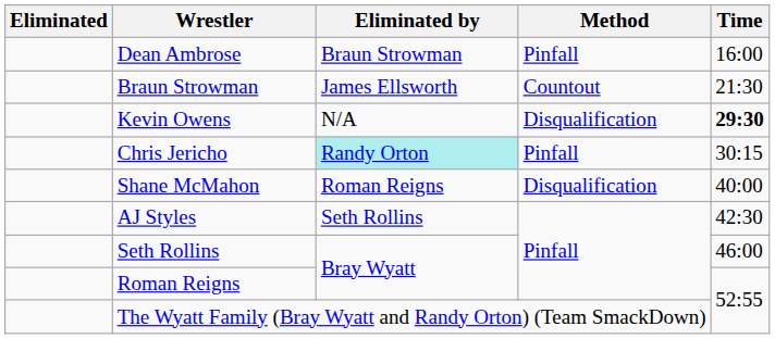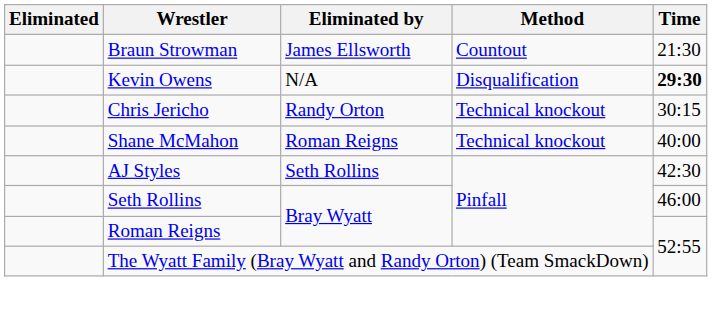 <table class="wikitable sortable">
 <tr>
 <th>Eliminated</th>
 <th>Wrestler</th>
 <th>Eliminated by</th>
 <th>Method</th>
 <th>Time</th>
-</tr>
-<tr>
-<td></td>
-<td><a href='#'>Dean Ambrose</a></td>
-<td><a href='#'>Braun Strowman</a></td>
-<td><a href='#'>Pinfall</a></td>
-<td>16:00</td>
 </tr>
 <tr>
 <td></td>
 <td><a href='#'>Braun Strowman</a></td>
 <td><a href='#'>James Ellsworth</a></td>
 <td><a href='#'>Countout</a></td>
 <td>21:30</td>
 </tr>
 <tr>
 <td></td>
 <td><a href='#'>Kevin Owens</a></td>
 <td>N/A</td>
 <td><a href='#'>Disqualification</a></td>
 <td><strong>29:30</strong></td>
 </tr>
 <tr>
 <td></td>
 <td><a href='#'>Chris Jericho</a></td>
-<td style="background: paleturquoise;"><a href='#'>Randy Orton</a></td>
-<td><a href='#'>Pinfall</a></td>
+<td><a href='#'>Randy Orton</a></td>
+<td><a href='#'>Technical knockout</a></td>
 <td>30:15</td>
 </tr>
 <tr>
 <td></td>
 <td><a href='#'>Shane McMahon</a></td>
 <td><a href='#'>Roman Reigns</a></td>
-<td><a href='#'>Disqualification</a></td>
+<td><a href='#'>Technical knockout</a></td>
 <td>40:00</td>
 </tr>
 <tr>
 <td></td>
 <td><a href='#'>AJ Styles</a></td>
 <td><a href='#'>Seth Rollins</a></td>
 <td rowspan=3><a href='#'>Pinfall</a></td>
 <td>42:30</td>
 </tr>
 <tr>
 <td></td>
 <td><a href='#'>Seth Rollins</a></td>
 <td rowspan=2><a href='#'>Bray Wyatt</a></td>
 <td>46:00</td>
 </tr>
 <tr>
 <td></td>
 <td><a href='#'>Roman Reigns</a></td>
 <td rowspan=2>52:55</td>
 </tr>
 <tr>
 <td></td>
 <td colspan="3"><a href='#'>The Wyatt Family</a> (<a href='#'>Bray Wyatt</a> and <a href='#'>Randy Orton</a>) (Team SmackDown)</td>
 </tr>
 </table>
